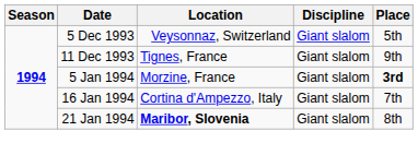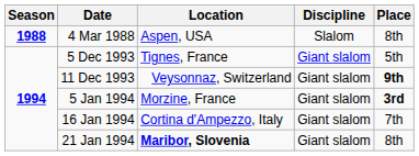 <table class="wikitable" style="font-size:95%; text-align:center">
 <tr>
 <th>Season</th>
 <th>Date</th>
 <th>Location</th>
 <th>Discipline</th>
 <th>Place</th>
 </tr>
 <tr>
+<td><strong><a href='#'>1988</a></strong></td>
+<td align="right">4 Mar 1988</td>
+<td align="left"> <a href='#'>Aspen</a>, USA</td>
+<td>Slalom</td>
+<td>8th</td>
+</tr>
+<tr>
 <td rowspan="5"><strong><a href='#'>1994</a></strong></td>
 <td align="right">5 Dec 1993</td>
-<td align="left">   <a href='#'>Veysonnaz</a>, Switzerland</td>
+<td align="left"> <a href='#'>Tignes</a>, France</td>
 <td><a href='#'>Giant slalom</a></td>
 <td>5th</td>
 </tr>
 <tr>
 <td align="right">11 Dec 1993</td>
-<td align="left"> <a href='#'>Tignes</a>, France</td>
+<td align="left">   <a href='#'>Veysonnaz</a>, Switzerland</td>
 <td>Giant slalom</td>
-<td>9th</td>
+<td><strong>9th</strong></td>
 </tr>
 <tr>
 <td align="right">5 Jan 1994</td>
 <td align="left"> <a href='#'>Morzine</a>, France</td>
 <td>Giant slalom</td>
 <td><strong>3rd</strong></td>
 </tr>
 <tr>
 <td align="right">16 Jan 1994</td>
 <td align="left"> <a href='#'>Cortina d'Ampezzo</a>, Italy</td>
 <td>Giant slalom</td>
 <td>7th</td>
 </tr>
 <tr>
 <td align="right">21 Jan 1994</td>
 <td align="left"><strong> <a href='#'>Maribor</a>, Slovenia</strong></td>
 <td>Giant slalom</td>
 <td>8th</td>
 </tr>
 </table>
